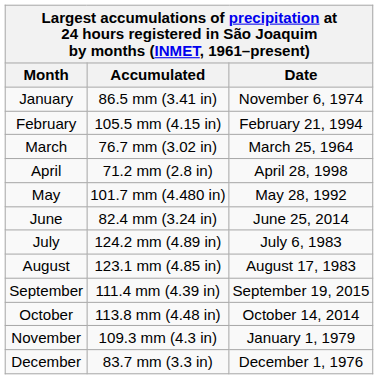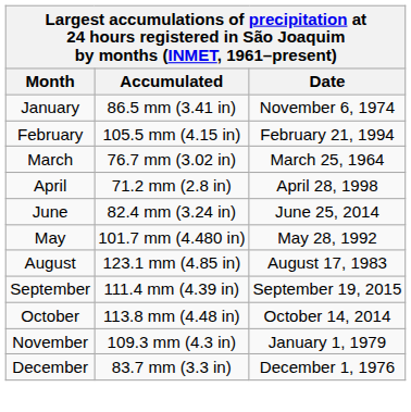 <table class="wikitable" style="float:left; margin:1em; border-collapse:border; text-align:center; font-size:90%">
 <tr>
 <th colspan="3">Largest accumulations of <a href='#'>precipitation</a> at<br> 24 hours registered in São Joaquim<br> by months (<a href='#'>INMET</a>, 1961–present)</th>
 </tr>
 <tr>
 <th>Month</th>
 <th>Accumulated</th>
 <th>Date</th>
 </tr>
 <tr>
 <td>January</td>
 <td>86.5 mm (3.41 in)</td>
 <td>November 6, 1974</td>
 </tr>
 <tr>
 <td>February</td>
 <td>105.5 mm (4.15 in)</td>
 <td>February 21, 1994</td>
 </tr>
 <tr>
 <td>March</td>
 <td>76.7 mm (3.02 in)</td>
 <td>March 25, 1964</td>
 </tr>
 <tr>
 <td>April</td>
 <td>71.2 mm (2.8 in)</td>
 <td>April 28, 1998</td>
 </tr>
 <tr>
-<td>May</td>
-<td>101.7 mm (4.480 in)</td>
-<td>May 28, 1992</td>
-</tr>
-<tr>
 <td>June</td>
 <td>82.4 mm (3.24 in)</td>
 <td>June 25, 2014</td>
 </tr>
 <tr>
-<td>July</td>
-<td>124.2 mm (4.89 in)</td>
-<td>July 6, 1983</td>
+<td>May</td>
+<td>101.7 mm (4.480 in)</td>
+<td>May 28, 1992</td>
 </tr>
 <tr>
 <td>August</td>
 <td>123.1 mm (4.85 in)</td>
 <td>August 17, 1983</td>
 </tr>
 <tr>
 <td>September</td>
 <td>111.4 mm (4.39 in)</td>
 <td>September 19, 2015</td>
 </tr>
 <tr>
 <td>October</td>
 <td>113.8 mm (4.48 in)</td>
 <td>October 14, 2014</td>
 </tr>
 <tr>
 <td>November</td>
 <td>109.3 mm (4.3 in)</td>
 <td>January 1, 1979</td>
 </tr>
 <tr>
 <td>December</td>
 <td>83.7 mm (3.3 in)</td>
 <td>December 1, 1976</td>
 </tr>
 </table>
